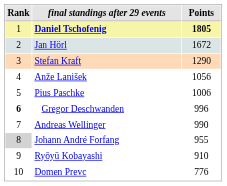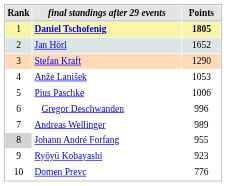 <table cellspacing="1" cellpadding="3" style="border:1px solid #AAAAAA;font-size:86%">
 <tr style="background-color: #E4E4E4;">
 <th style="border-bottom:1px solid #AAAAAA; width: 10px;">Rank</th>
 <th style="border-bottom:1px solid #AAAAAA; width: 210px;"><em>final standings after 29 events</em></th>
 <th style="border-bottom:1px solid #AAAAAA; width: 50px;">Points</th>
 </tr>
 <tr style="background:#f7f6a8;">
 <td align=center>1</td>
 <td> <strong><a href='#'>Daniel Tschofenig</a></strong>  </td>
 <td align=center><strong>1805</strong></td>
 </tr>
 <tr style="background:#dce5e5;">
 <td align=center>2</td>
 <td> <a href='#'>Jan Hörl</a></td>
-<td align=center>1672</td>
+<td align=center>1652</td>
 </tr>
 <tr style="background:#ffdab9;">
 <td align=center>3</td>
 <td> <a href='#'>Stefan Kraft</a></td>
 <td align=center>1290</td>
 </tr>
 <tr>
 <td align=center>4</td>
 <td> <a href='#'>Anže Lanišek</a></td>
-<td align=center>1056</td>
+<td align=center>1053</td>
 </tr>
 <tr>
 <td align=center>5</td>
 <td> <a href='#'>Pius Paschke</a></td>
 <td align=center>1006</td>
 </tr>
 <tr>
-<td align=center><strong>6</strong></td>
+<td align=center>6</td>
 <td>   <a href='#'>Gregor Deschwanden</a></td>
 <td align=center>996</td>
 </tr>
 <tr>
 <td align=center>7</td>
 <td> <a href='#'>Andreas Wellinger</a></td>
-<td align=center>990</td>
+<td align=center>989</td>
 </tr>
 <tr>
 <td align=center style="background: lightgrey;">8</td>
 <td> <a href='#'>Johann André Forfang</a></td>
 <td align=center>955</td>
 </tr>
 <tr>
 <td align=center>9</td>
 <td> <a href='#'>Ryōyū Kobayashi</a></td>
-<td align=center>910</td>
+<td align=center>923</td>
 </tr>
 <tr>
 <td align=center>10</td>
 <td> <a href='#'>Domen Prevc</a></td>
 <td align=center>776</td>
 </tr>
 </table>
